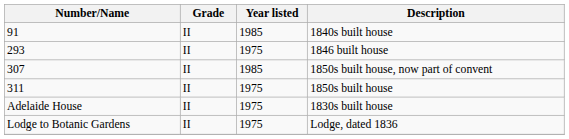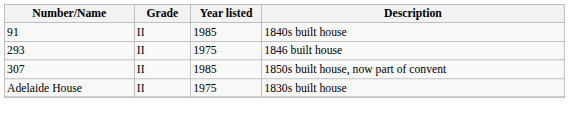 <table class="wikitable sortable" style="width:768px">
 <tr>
 <th width="*">Number/Name</th>
 <th width="70px">Grade</th>
 <th width="90px">Year listed</th>
 <th width="*">Description</th>
 </tr>
 <tr>
 <td>91</td>
 <td>II</td>
 <td>1985</td>
 <td>1840s built house</td>
 </tr>
 <tr>
 <td>293</td>
 <td>II</td>
 <td>1975</td>
 <td>1846 built house</td>
 </tr>
 <tr>
 <td>307</td>
 <td>II</td>
 <td>1985</td>
 <td>1850s built house, now part of convent</td>
 </tr>
 <tr>
-<td>311</td>
-<td>II</td>
-<td>1975</td>
-<td>1850s built house</td>
-</tr>
-<tr>
 <td>Adelaide House</td>
 <td>II</td>
 <td>1975</td>
 <td>1830s built house</td>
 </tr>
 <tr>
-<td>Lodge to Botanic Gardens</td>
-<td>II</td>
-<td>1975</td>
-<td>Lodge, dated 1836</td>
-</tr>
-<tr>
 </tr>
 </table>
